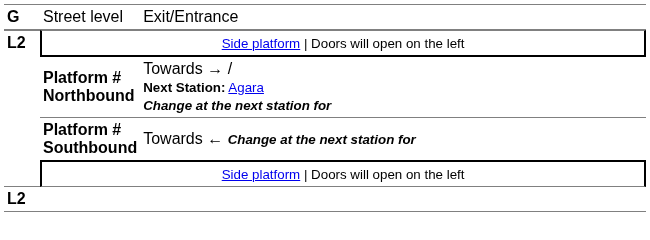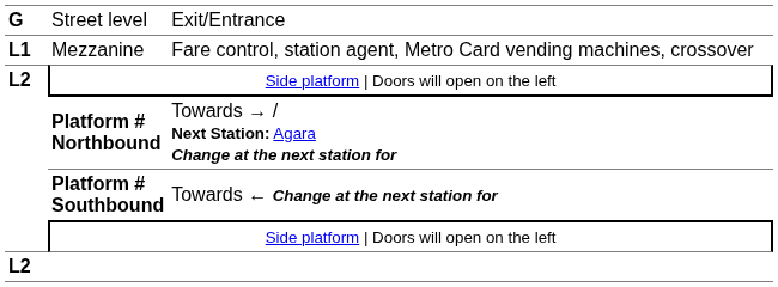 <table table border=0 cellspacing=0 cellpadding=3>
 <tr>
 <td style="border-bottom:solid 1px gray;border-top:solid 1px gray;" width=30 valign=top><strong>G</strong></td>
 <td style="border-top:solid 1px gray;border-bottom:solid 1px gray;" width=85 valign=top>Street level</td>
 <td style="border-top:solid 1px gray;border-bottom:solid 1px gray;" width=500 valign=top>Exit/Entrance</td>
+</tr>
+<tr>
+<td valign=top><strong>L1</strong></td>
+<td valign=top>Mezzanine</td>
+<td valign=top>Fare control, station agent, Metro Card vending machines, crossover<br></td>
 </tr>
 <tr>
 <td style="border-top:solid 1px gray;border-bottom:solid 1px gray;" width=30 rowspan=4 valign=top><strong>L2</strong></td>
 <td style="border-top:solid 1px gray;border-right:solid 2px black;border-left:solid 2px black;border-bottom:solid 2px black;text-align:center;" colspan=2><small><a href='#'>Side platform</a> | Doors will open on the left </small></td>
 </tr>
 <tr>
 <td style="border-bottom:solid 1px gray;" width=85><span><strong>Platform #</strong><br><strong>Northbound</strong></span></td>
 <td style="border-bottom:solid 1px gray;" width=500>Towards →  / <br><small><strong>Next Station:</strong> <a href='#'>Agara</a><br><strong><em>Change at the next station for </em></strong></small></td>
 </tr>
 <tr>
 <td><span><strong>Platform #</strong><br><strong>Southbound</strong></span></td>
 <td>Towards ←  <small><strong><em>Change at the next station for </em></strong></small></td>
 </tr>
 <tr>
 <td style="border-top:solid 2px black;border-right:solid 2px black;border-left:solid 2px black;border-bottom:solid 1px gray;" colspan=2  align=center><small><a href='#'>Side platform</a> | Doors will open on the left </small></td>
 </tr>
 <tr>
 <td style="border-bottom:solid 1px gray;" width=30 rowspan=2 valign=top><strong>L2</strong></td>
 <td style="border-bottom:solid 1px gray;" width=85></td>
 <td style="border-bottom:solid 1px gray;" width=500></td>
 </tr>
 <tr>
 </tr>
 </table>
